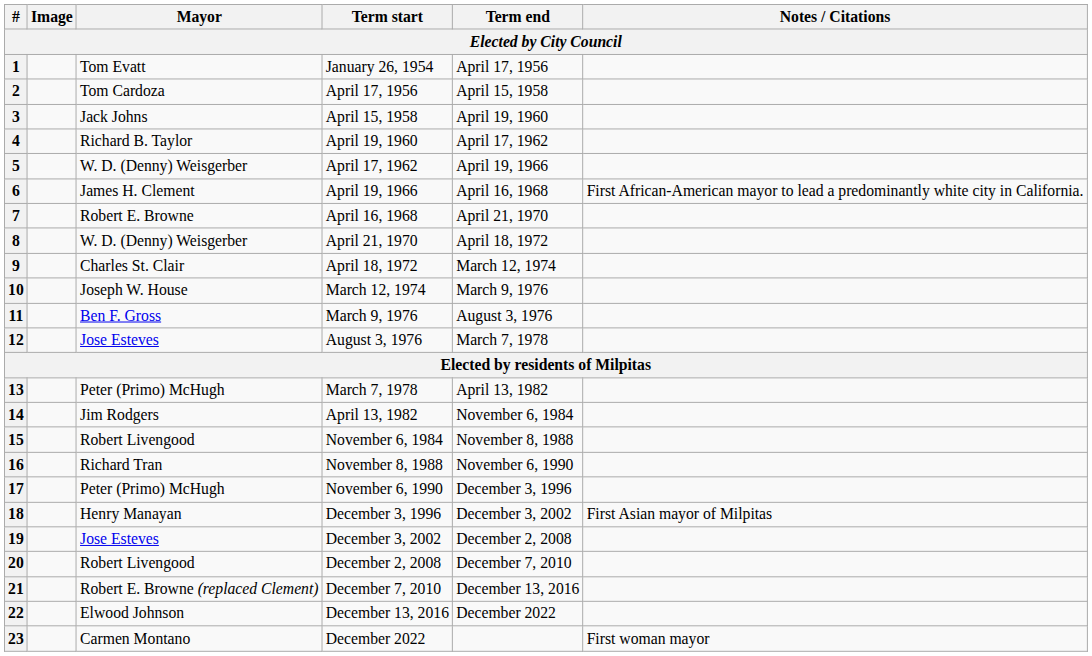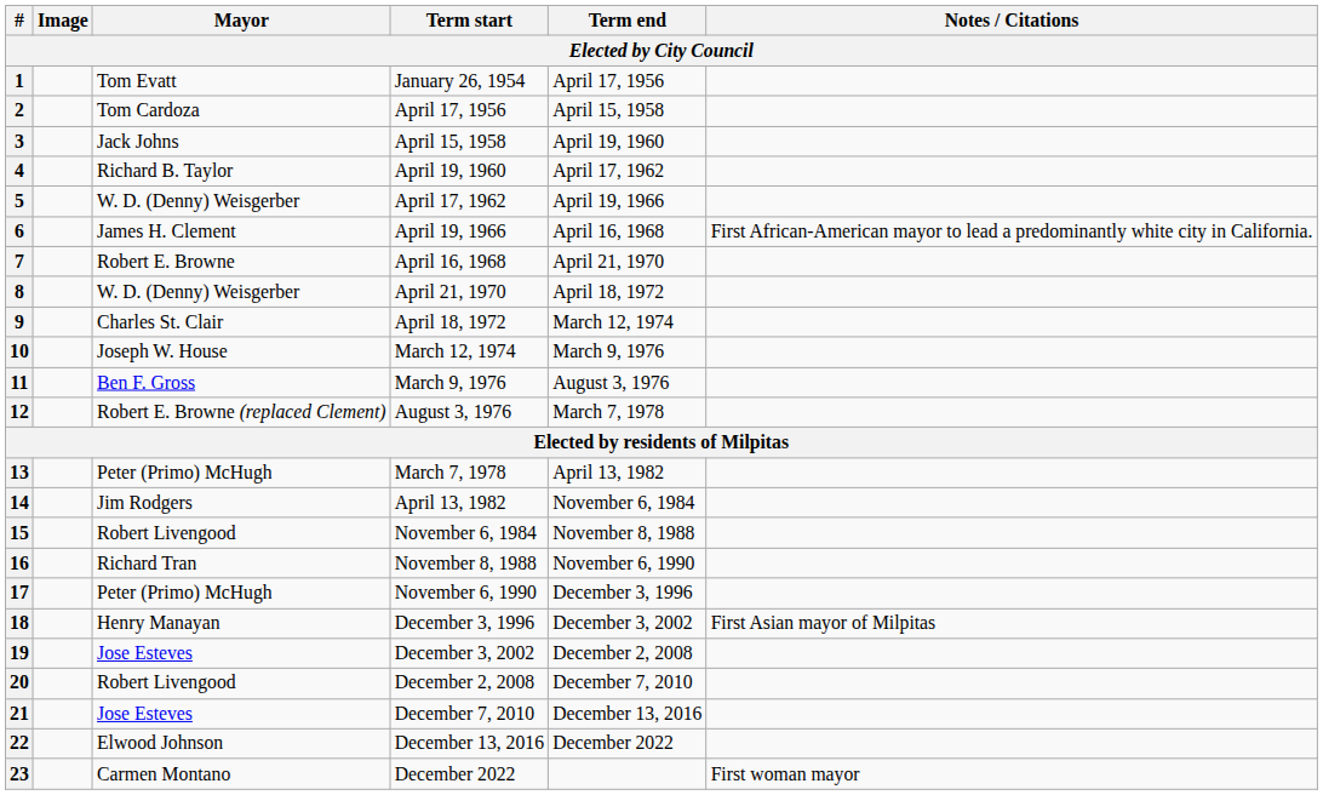 <table class="wikitable">
 <tr>
 <th>#</th>
 <th>Image</th>
 <th>Mayor</th>
 <th>Term start</th>
 <th>Term end</th>
 <th>Notes / Citations</th>
 </tr>
 <tr>
 <th colspan="6"><em>Elected by City Council</em></th>
 </tr>
 <tr>
 <th>1</th>
 <td></td>
 <td>Tom Evatt</td>
 <td>January 26, 1954</td>
 <td>April 17, 1956</td>
 <td></td>
 </tr>
 <tr>
 <th>2</th>
 <td></td>
 <td>Tom Cardoza</td>
 <td>April 17, 1956</td>
 <td>April 15, 1958</td>
 <td></td>
 </tr>
 <tr>
 <th>3</th>
 <td></td>
 <td>Jack Johns</td>
 <td>April 15, 1958</td>
 <td>April 19, 1960</td>
 <td></td>
 </tr>
 <tr>
 <th>4</th>
 <td></td>
 <td>Richard B. Taylor</td>
 <td>April 19, 1960</td>
 <td>April 17, 1962</td>
 <td></td>
 </tr>
 <tr>
 <th>5</th>
 <td></td>
 <td>W. D. (Denny) Weisgerber</td>
 <td>April 17, 1962</td>
 <td>April 19, 1966</td>
 <td></td>
 </tr>
 <tr>
 <th>6</th>
 <td></td>
 <td>James H. Clement</td>
 <td>April 19, 1966</td>
 <td>April 16, 1968</td>
 <td>First African-American mayor to lead a predominantly white city in California.</td>
 </tr>
 <tr>
 <th>7</th>
 <td></td>
 <td>Robert E. Browne</td>
 <td>April 16, 1968</td>
 <td>April 21, 1970</td>
 <td></td>
 </tr>
 <tr>
 <th>8</th>
 <td></td>
 <td>W. D. (Denny) Weisgerber</td>
 <td>April 21, 1970</td>
 <td>April 18, 1972</td>
 <td></td>
 </tr>
 <tr>
 <th>9</th>
 <td></td>
 <td>Charles St. Clair</td>
 <td>April 18, 1972</td>
 <td>March 12, 1974</td>
 <td></td>
 </tr>
 <tr>
 <th>10</th>
 <td></td>
 <td>Joseph W. House</td>
 <td>March 12, 1974</td>
 <td>March 9, 1976</td>
 <td></td>
 </tr>
 <tr>
 <th>11</th>
 <td></td>
 <td><a href='#'>Ben F. Gross</a></td>
 <td>March 9, 1976</td>
 <td>August 3, 1976</td>
 <td></td>
 </tr>
 <tr>
 <th>12</th>
 <td></td>
-<td><a href='#'>Jose Esteves</a></td>
+<td>Robert E. Browne <em>(replaced Clement)</em></td>
 <td>August 3, 1976</td>
 <td>March 7, 1978</td>
 <td></td>
 </tr>
 <tr>
 <th colspan="6">Elected by residents of Milpitas</th>
 </tr>
 <tr>
 <th>13</th>
 <td></td>
 <td>Peter (Primo) McHugh</td>
 <td>March 7, 1978</td>
 <td>April 13, 1982</td>
 <td></td>
 </tr>
 <tr>
 <th>14</th>
 <td></td>
 <td>Jim Rodgers</td>
 <td>April 13, 1982</td>
 <td>November 6, 1984</td>
 <td></td>
 </tr>
 <tr>
 <th>15</th>
 <td></td>
 <td>Robert Livengood</td>
 <td>November 6, 1984</td>
 <td>November 8, 1988</td>
 <td></td>
 </tr>
 <tr>
 <th>16</th>
 <td></td>
 <td>Richard Tran</td>
 <td>November 8, 1988</td>
 <td>November 6, 1990</td>
 <td></td>
 </tr>
 <tr>
 <th>17</th>
 <td></td>
 <td>Peter (Primo) McHugh</td>
 <td>November 6, 1990</td>
 <td>December 3, 1996</td>
 <td></td>
 </tr>
 <tr>
 <th>18</th>
 <td></td>
 <td>Henry Manayan</td>
 <td>December 3, 1996</td>
 <td>December 3, 2002</td>
 <td>First Asian mayor of Milpitas</td>
 </tr>
 <tr>
 <th>19</th>
 <td></td>
 <td><a href='#'>Jose Esteves</a></td>
 <td>December 3, 2002</td>
 <td>December 2, 2008</td>
 <td></td>
 </tr>
 <tr>
 <th>20</th>
 <td></td>
 <td>Robert Livengood</td>
 <td>December 2, 2008</td>
 <td>December 7, 2010</td>
 <td></td>
 </tr>
 <tr>
 <th>21</th>
 <td></td>
-<td>Robert E. Browne <em>(replaced Clement)</em></td>
+<td><a href='#'>Jose Esteves</a></td>
 <td>December 7, 2010</td>
 <td>December 13, 2016</td>
 <td></td>
 </tr>
 <tr>
 <th>22</th>
 <td></td>
 <td>Elwood Johnson</td>
 <td>December 13, 2016</td>
 <td>December 2022</td>
 <td></td>
 </tr>
 <tr>
 <th>23</th>
 <td></td>
 <td>Carmen Montano</td>
 <td>December 2022</td>
 <td></td>
 <td>First woman mayor</td>
 </tr>
 </table>
